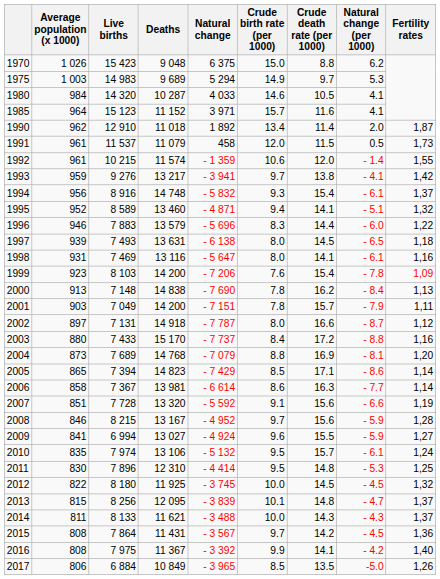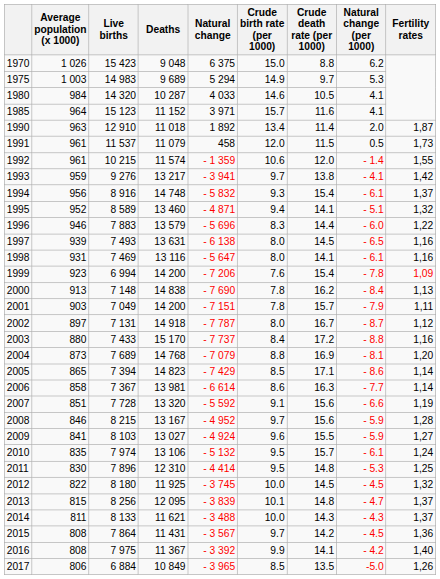 <table class="wikitable">
 <tr>
 <th></th>
 <th width="70pt">Average population (x 1000)</th>
 <th width="70pt">Live births</th>
 <th width="70pt">Deaths</th>
 <th width="70pt">Natural change</th>
 <th width="70pt">Crude birth rate (per 1000)</th>
 <th width="70pt">Crude death rate (per 1000)</th>
 <th width="70pt">Natural change (per 1000)</th>
 <th width="70pt">Fertility rates</th>
 </tr>
 <tr>
 <td>1970</td>
 <td align="right">1 026</td>
 <td align="right">15 423</td>
 <td align="right">9 048</td>
 <td align="right">6 375</td>
 <td align="right">15.0</td>
 <td align="right">8.8</td>
 <td align="right">6.2</td>
 </tr>
 <tr>
 <td>1975</td>
 <td align="right">1 003</td>
 <td align="right">14 983</td>
 <td align="right">9 689</td>
 <td align="right">5 294</td>
 <td align="right">14.9</td>
 <td align="right">9.7</td>
 <td align="right">5.3</td>
 </tr>
 <tr>
 <td>1980</td>
 <td align="right">984</td>
 <td align="right">14 320</td>
 <td align="right">10 287</td>
 <td align="right">4 033</td>
 <td align="right">14.6</td>
 <td align="right">10.5</td>
 <td align="right">4.1</td>
 </tr>
 <tr>
 <td>1985</td>
 <td align="right">964</td>
 <td align="right">15 123</td>
 <td align="right">11 152</td>
 <td align="right">3 971</td>
 <td align="right">15.7</td>
 <td align="right">11.6</td>
 <td align="right">4.1</td>
 </tr>
 <tr>
 <td>1990</td>
-<td align="right">962</td>
+<td align="right">963</td>
 <td align="right">12 910</td>
 <td align="right">11 018</td>
 <td align="right">1 892</td>
 <td align="right">13.4</td>
 <td align="right">11.4</td>
 <td align="right">2.0</td>
 <td align="right">1,87</td>
 </tr>
 <tr>
 <td>1991</td>
 <td align="right">961</td>
 <td align="right">11 537</td>
 <td align="right">11 079</td>
 <td align="right">458</td>
 <td align="right">12.0</td>
 <td align="right">11.5</td>
 <td align="right">0.5</td>
 <td align="right">1,73</td>
 </tr>
 <tr>
 <td>1992</td>
 <td align="right">961</td>
 <td align="right">10 215</td>
 <td align="right">11 574</td>
 <td align="right" style="color: red">- 1 359</td>
 <td align="right">10.6</td>
 <td align="right">12.0</td>
 <td align="right" style="color: red">- 1.4</td>
 <td align="right">1,55</td>
 </tr>
 <tr>
 <td>1993</td>
 <td align="right">959</td>
 <td align="right">9 276</td>
 <td align="right">13 217</td>
 <td align="right" style="color: red">- 3 941</td>
 <td align="right">9.7</td>
 <td align="right">13.8</td>
 <td align="right" style="color: red">- 4.1</td>
 <td align="right">1,42</td>
 </tr>
 <tr>
 <td>1994</td>
 <td align="right">956</td>
 <td align="right">8 916</td>
 <td align="right">14 748</td>
 <td align="right" style="color: red">- 5 832</td>
 <td align="right">9.3</td>
 <td align="right">15.4</td>
 <td align="right" style="color: red">- 6.1</td>
 <td align="right">1,37</td>
 </tr>
 <tr>
 <td>1995</td>
 <td align="right">952</td>
 <td align="right">8 589</td>
 <td align="right">13 460</td>
 <td align="right" style="color: red">- 4 871</td>
 <td align="right">9.4</td>
 <td align="right">14.1</td>
 <td align="right" style="color: red">- 5.1</td>
 <td align="right">1,32</td>
 </tr>
 <tr>
 <td>1996</td>
 <td align="right">946</td>
 <td align="right">7 883</td>
 <td align="right">13 579</td>
 <td align="right" style="color: red">- 5 696</td>
 <td align="right">8.3</td>
 <td align="right">14.4</td>
 <td align="right" style="color: red">- 6.0</td>
 <td align="right">1,22</td>
 </tr>
 <tr>
 <td>1997</td>
 <td align="right">939</td>
 <td align="right">7 493</td>
 <td align="right">13 631</td>
 <td align="right" style="color: red">- 6 138</td>
 <td align="right">8.0</td>
 <td align="right">14.5</td>
 <td align="right" style="color: red">- 6.5</td>
-<td align="right">1,18</td>
+<td align="right">1,16</td>
 </tr>
 <tr>
 <td>1998</td>
 <td align="right">931</td>
 <td align="right">7 469</td>
 <td align="right">13 116</td>
 <td align="right" style="color: red">- 5 647</td>
 <td align="right">8.0</td>
 <td align="right">14.1</td>
 <td align="right" style="color: red">- 6.1</td>
 <td align="right">1,16</td>
 </tr>
 <tr>
 <td>1999</td>
 <td align="right">923</td>
-<td align="right">8 103</td>
+<td align="right">6 994</td>
 <td align="right">14 200</td>
 <td align="right" style="color: red">- 7 206</td>
 <td align="right">7.6</td>
 <td align="right">15.4</td>
 <td align="right" style="color: red">- 7.8</td>
 <td align="right" style="color: red">1,09</td>
 </tr>
 <tr>
 <td>2000</td>
 <td align="right">913</td>
 <td align="right">7 148</td>
 <td align="right">14 838</td>
 <td align="right" style="color: red">- 7 690</td>
 <td align="right">7.8</td>
 <td align="right">16.2</td>
 <td align="right" style="color: red">- 8.4</td>
 <td align="right">1,13</td>
 </tr>
 <tr>
 <td>2001</td>
 <td align="right">903</td>
 <td align="right">7 049</td>
 <td align="right">14 200</td>
 <td align="right" style="color: red">- 7 151</td>
 <td align="right">7.8</td>
 <td align="right">15.7</td>
 <td align="right" style="color: red">- 7.9</td>
 <td align="right">1,11</td>
 </tr>
 <tr>
 <td>2002</td>
 <td align="right">897</td>
 <td align="right">7 131</td>
 <td align="right">14 918</td>
 <td align="right" style="color: red">- 7 787</td>
 <td align="right">8.0</td>
-<td align="right">16.6</td>
+<td align="right">16.7</td>
 <td align="right" style="color: red">- 8.7</td>
 <td align="right">1,12</td>
 </tr>
 <tr>
 <td>2003</td>
 <td align="right">880</td>
 <td align="right">7 433</td>
 <td align="right">15 170</td>
 <td align="right" style="color: red">- 7 737</td>
 <td align="right">8.4</td>
 <td align="right">17.2</td>
 <td align="right" style="color: red">- 8.8</td>
 <td align="right">1,16</td>
 </tr>
 <tr>
 <td>2004</td>
 <td align="right">873</td>
 <td align="right">7 689</td>
 <td align="right">14 768</td>
 <td align="right" style="color: red">- 7 079</td>
 <td align="right">8.8</td>
 <td align="right">16.9</td>
 <td align="right" style="color: red">- 8.1</td>
 <td align="right">1,20</td>
 </tr>
 <tr>
 <td>2005</td>
 <td align="right">865</td>
 <td align="right">7 394</td>
 <td align="right">14 823</td>
 <td align="right" style="color: red">- 7 429</td>
 <td align="right">8.5</td>
 <td align="right">17.1</td>
 <td align="right" style="color: red">- 8.6</td>
 <td align="right">1,14</td>
 </tr>
 <tr>
 <td>2006</td>
 <td align="right">858</td>
 <td align="right">7 367</td>
 <td align="right">13 981</td>
 <td align="right" style="color: red">- 6 614</td>
 <td align="right">8.6</td>
 <td align="right">16.3</td>
 <td align="right" style="color: red">- 7.7</td>
 <td align="right">1,14</td>
 </tr>
 <tr>
 <td>2007</td>
 <td align="right">851</td>
 <td align="right">7 728</td>
 <td align="right">13 320</td>
 <td align="right" style="color: red">- 5 592</td>
 <td align="right">9.1</td>
 <td align="right">15.6</td>
 <td align="right" style="color: red">- 6.6</td>
 <td align="right">1,19</td>
 </tr>
 <tr>
 <td>2008</td>
 <td align="right">846</td>
 <td align="right">8 215</td>
 <td align="right">13 167</td>
 <td align="right" style="color: red">- 4 952</td>
 <td align="right">9.7</td>
 <td align="right">15.6</td>
 <td align="right" style="color: red">- 5.9</td>
 <td align="right">1,28</td>
 </tr>
 <tr>
 <td>2009</td>
 <td align="right">841</td>
-<td align="right">6 994</td>
+<td align="right">8 103</td>
 <td align="right">13 027</td>
 <td align="right" style="color: red">- 4 924</td>
 <td align="right">9.6</td>
 <td align="right">15.5</td>
 <td align="right" style="color: red">- 5.9</td>
 <td align="right">1,27</td>
 </tr>
 <tr>
 <td>2010</td>
 <td align="right">835</td>
 <td align="right">7 974</td>
 <td align="right">13 106</td>
 <td align="right" style="color: red">- 5 132</td>
 <td align="right">9.5</td>
 <td align="right">15.7</td>
 <td align="right" style="color: red">- 6.1</td>
 <td align="right">1,24</td>
 </tr>
 <tr>
 <td>2011</td>
 <td align="right">830</td>
 <td align="right">7 896</td>
 <td align="right">12 310</td>
 <td align="right" style="color: red">- 4 414</td>
 <td align="right">9.5</td>
 <td align="right">14.8</td>
 <td align="right" style="color: red">- 5.3</td>
 <td align="right">1,25</td>
 </tr>
 <tr>
 <td>2012</td>
 <td align="right">822</td>
 <td align="right">8 180</td>
 <td align="right">11 925</td>
 <td align="right" style="color: red">- 3 745</td>
 <td align="right">10.0</td>
 <td align="right">14.5</td>
 <td align="right" style="color: red">- 4.5</td>
 <td align="right">1,32</td>
 </tr>
 <tr>
 <td>2013</td>
 <td align="right">815</td>
 <td align="right">8 256</td>
 <td align="right">12 095</td>
 <td align="right" style="color: red">- 3 839</td>
 <td align="right">10.1</td>
 <td align="right">14.8</td>
 <td align="right" style="color: red">- 4.7</td>
 <td align="right">1,37</td>
 </tr>
 <tr>
 <td>2014</td>
 <td style="text-align:right;">811</td>
 <td style="text-align:right;">8 133</td>
 <td style="text-align:right;">11 621</td>
 <td align="right" style="color: red">- 3 488</td>
 <td style="text-align:right;">10.0</td>
 <td style="text-align:right;">14.3</td>
 <td align="right" style="color: red">- 4.3</td>
 <td style="text-align:right;">1,37</td>
 </tr>
 <tr>
 <td>2015</td>
 <td style="text-align:right;">808</td>
 <td style="text-align:right;">7 864</td>
 <td style="text-align:right;">11 431</td>
 <td align="right" style="color: red">- 3 567</td>
 <td style="text-align:right;">9.7</td>
 <td style="text-align:right;">14.2</td>
 <td align="right" style="color: red">- 4.5</td>
 <td style="text-align:right;">1,36</td>
 </tr>
 <tr>
 <td>2016</td>
 <td style="text-align:right;">808</td>
 <td style="text-align:right;">7 975</td>
 <td style="text-align:right;">11 367</td>
 <td align="right" style="color: red">- 3 392</td>
 <td style="text-align:right;">9.9</td>
 <td style="text-align:right;">14.1</td>
 <td align="right" style="color: red">- 4.2</td>
 <td style="text-align:right;">1,40</td>
 </tr>
 <tr>
 <td>2017</td>
 <td style="text-align:right;">806</td>
 <td style="text-align:right;">6 884</td>
 <td style="text-align:right;">10 849</td>
 <td align="right" style="color: red">- 3 965</td>
 <td style="text-align:right;">8.5</td>
 <td style="text-align:right;">13.5</td>
 <td align="right" style="color: red">-5.0</td>
 <td style="text-align:right;">1,26</td>
 </tr>
 </table>
